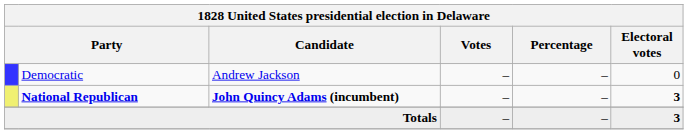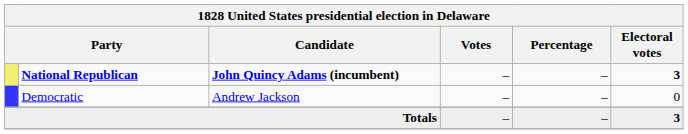 <table class="wikitable" style="font-size: 95%;">
 <tr>
 <th colspan="6">1828 United States presidential election in Delaware</th>
 </tr>
 <tr>
 <th colspan="2" style="width: 15em">Party</th>
 <th style="width: 17em">Candidate</th>
 <th style="width: 5em">Votes</th>
 <th style="width: 7em">Percentage</th>
 <th style="width: 5em">Electoral votes</th>
 </tr>
 <tr>
+<th style="background-color:#F0F071; width: 3px"></th>
+<td style="width: 130px"><strong><a href='#'>National Republican</a></strong></td>
+<td><strong><a href='#'>John Quincy Adams</a> (incumbent)</strong></td>
+<td align="right">–</td>
+<td align="right">–</td>
+<td align="right"><strong>3</strong></td>
+</tr>
+<tr>
 <th style="background-color:#3333FF; width: 3px"></th>
 <td style="width: 130px"><a href='#'>Democratic</a></td>
 <td><a href='#'>Andrew Jackson</a></td>
 <td align="right">–</td>
 <td align="right">–</td>
 <td align="right">0</td>
-</tr>
-<tr>
-<th style="background-color:#F0F071; width: 3px"></th>
-<td style="width: 130px"><strong><a href='#'>National Republican</a></strong></td>
-<td><strong><a href='#'>John Quincy Adams</a> (incumbent)</strong></td>
-<td align="right">–</td>
-<td align="right">–</td>
-<td align="right"><strong>3</strong></td>
 </tr>
 <tr>
 </tr>
 <tr bgcolor="#EEEEEE">
 <td colspan="3" align="right"><strong>Totals</strong></td>
 <td align="right">–</td>
 <td align="right">–</td>
 <td align="right"><strong>3</strong></td>
 </tr>
 <tr>
 </tr>
 </table>
